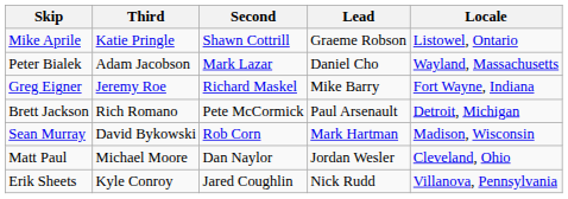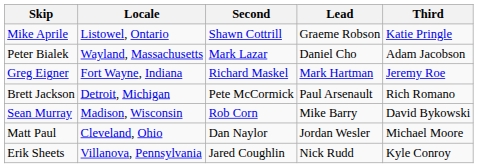 <table class=wikitable>
 <tr>
 <th>Skip</th>
-<th>Third</th>
+<th>Locale</th>
 <th>Second</th>
 <th>Lead</th>
-<th>Locale</th>
+<th>Third</th>
 </tr>
 <tr>
 <td><a href='#'>Mike Aprile</a></td>
-<td><a href='#'>Katie Pringle</a></td>
+<td> <a href='#'>Listowel</a>, <a href='#'>Ontario</a></td>
 <td><a href='#'>Shawn Cottrill</a></td>
 <td>Graeme Robson</td>
-<td> <a href='#'>Listowel</a>, <a href='#'>Ontario</a></td>
+<td><a href='#'>Katie Pringle</a></td>
 </tr>
 <tr>
 <td>Peter Bialek</td>
-<td>Adam Jacobson</td>
+<td> <a href='#'>Wayland</a>, <a href='#'>Massachusetts</a></td>
 <td><a href='#'>Mark Lazar</a></td>
 <td>Daniel Cho</td>
-<td> <a href='#'>Wayland</a>, <a href='#'>Massachusetts</a></td>
+<td>Adam Jacobson</td>
 </tr>
 <tr>
 <td><a href='#'>Greg Eigner</a></td>
+<td> <a href='#'>Fort Wayne</a>, <a href='#'>Indiana</a></td>
+<td><a href='#'>Richard Maskel</a></td>
+<td><a href='#'>Mark Hartman</a></td>
 <td><a href='#'>Jeremy Roe</a></td>
-<td><a href='#'>Richard Maskel</a></td>
-<td>Mike Barry</td>
-<td> <a href='#'>Fort Wayne</a>, <a href='#'>Indiana</a></td>
 </tr>
 <tr>
 <td>Brett Jackson</td>
-<td>Rich Romano</td>
+<td> <a href='#'>Detroit</a>, <a href='#'>Michigan</a></td>
 <td>Pete McCormick</td>
 <td>Paul Arsenault</td>
-<td> <a href='#'>Detroit</a>, <a href='#'>Michigan</a></td>
+<td>Rich Romano</td>
 </tr>
 <tr>
 <td><a href='#'>Sean Murray</a></td>
+<td> <a href='#'>Madison</a>, <a href='#'>Wisconsin</a></td>
+<td><a href='#'>Rob Corn</a></td>
+<td>Mike Barry</td>
 <td>David Bykowski</td>
-<td><a href='#'>Rob Corn</a></td>
-<td><a href='#'>Mark Hartman</a></td>
-<td> <a href='#'>Madison</a>, <a href='#'>Wisconsin</a></td>
 </tr>
 <tr>
 <td>Matt Paul</td>
-<td>Michael Moore</td>
+<td> <a href='#'>Cleveland</a>, <a href='#'>Ohio</a></td>
 <td>Dan Naylor</td>
 <td>Jordan Wesler</td>
-<td> <a href='#'>Cleveland</a>, <a href='#'>Ohio</a></td>
+<td>Michael Moore</td>
 </tr>
 <tr>
 <td>Erik Sheets</td>
-<td>Kyle Conroy</td>
+<td> <a href='#'>Villanova</a>, <a href='#'>Pennsylvania</a></td>
 <td>Jared Coughlin</td>
 <td>Nick Rudd</td>
-<td> <a href='#'>Villanova</a>, <a href='#'>Pennsylvania</a></td>
+<td>Kyle Conroy</td>
 </tr>
 </table>
